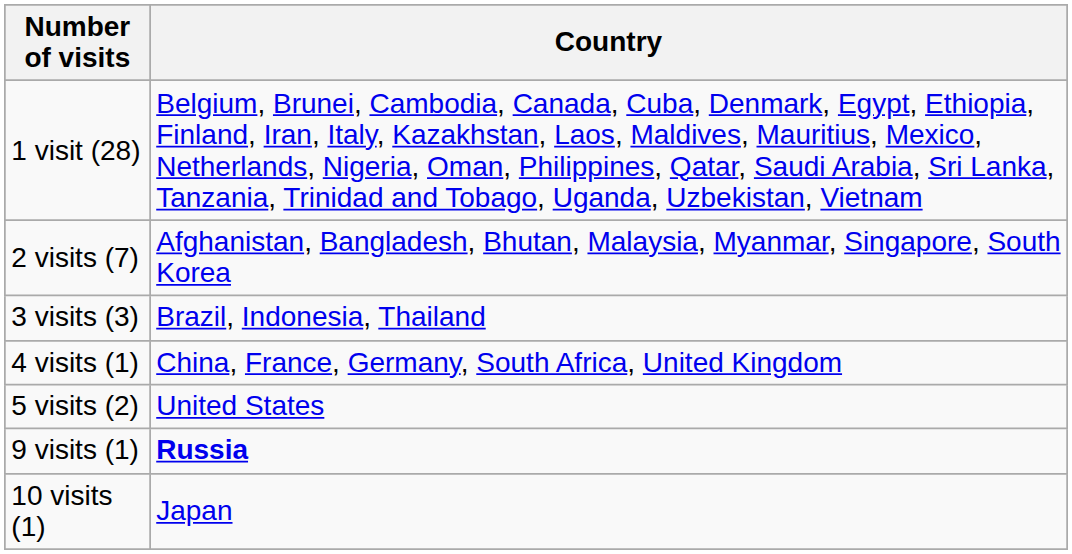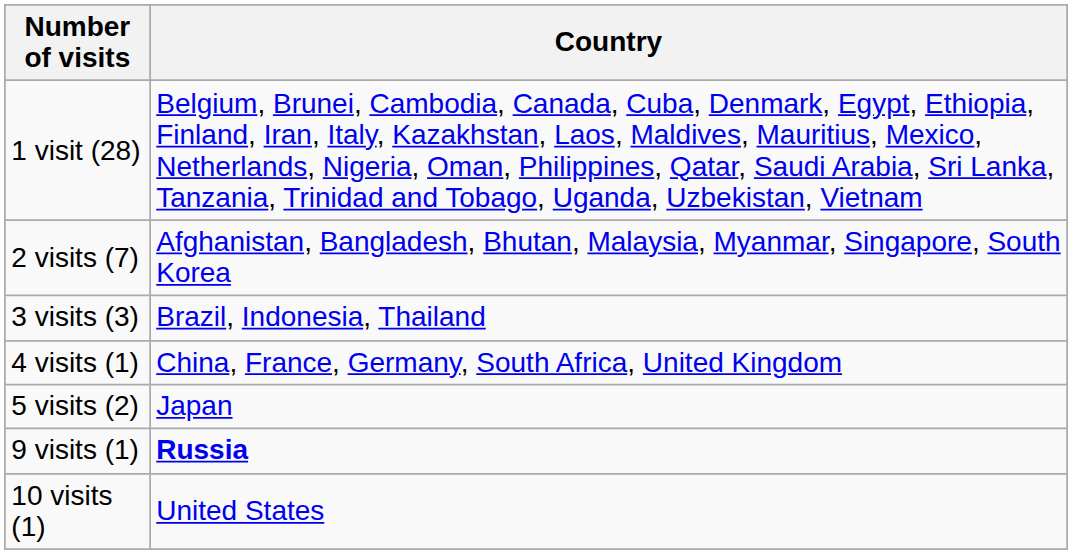 <table class="wikitable">
 <tr>
 <th>Number of visits</th>
 <th>Country</th>
 </tr>
 <tr>
 <td>1 visit (28)</td>
 <td><a href='#'>Belgium</a>, <a href='#'>Brunei</a>, <a href='#'>Cambodia</a>, <a href='#'>Canada</a>, <a href='#'>Cuba</a>, <a href='#'>Denmark</a>, <a href='#'>Egypt</a>, <a href='#'>Ethiopia</a>, <a href='#'>Finland</a>, <a href='#'>Iran</a>, <a href='#'>Italy</a>, <a href='#'>Kazakhstan</a>, <a href='#'>Laos</a>, <a href='#'>Maldives</a>, <a href='#'>Mauritius</a>, <a href='#'>Mexico</a>, <a href='#'>Netherlands</a>, <a href='#'>Nigeria</a>, <a href='#'>Oman</a>, <a href='#'>Philippines</a>, <a href='#'>Qatar</a>, <a href='#'>Saudi Arabia</a>, <a href='#'>Sri Lanka</a>, <a href='#'>Tanzania</a>, <a href='#'>Trinidad and Tobago</a>, <a href='#'>Uganda</a>, <a href='#'>Uzbekistan</a>, <a href='#'>Vietnam</a></td>
 </tr>
 <tr>
 <td>2 visits (7)</td>
 <td><a href='#'>Afghanistan</a>, <a href='#'>Bangladesh</a>, <a href='#'>Bhutan</a>, <a href='#'>Malaysia</a>, <a href='#'>Myanmar</a>, <a href='#'>Singapore</a>, <a href='#'>South Korea</a></td>
 </tr>
 <tr>
 <td>3 visits (3)</td>
 <td><a href='#'>Brazil</a>, <a href='#'>Indonesia</a>, <a href='#'>Thailand</a></td>
 </tr>
 <tr>
 <td>4 visits (1)</td>
 <td><a href='#'>China</a>, <a href='#'>France</a>, <a href='#'>Germany</a>, <a href='#'>South Africa</a>, <a href='#'>United Kingdom</a></td>
 </tr>
 <tr>
 <td>5 visits (2)</td>
-<td><a href='#'>United States</a></td>
+<td><a href='#'>Japan</a></td>
 </tr>
 <tr>
 <td>9 visits (1)</td>
 <td><strong><a href='#'>Russia</a></strong></td>
 </tr>
 <tr>
 <td>10 visits (1)</td>
-<td><a href='#'>Japan</a></td>
+<td><a href='#'>United States</a></td>
 </tr>
 </table>
